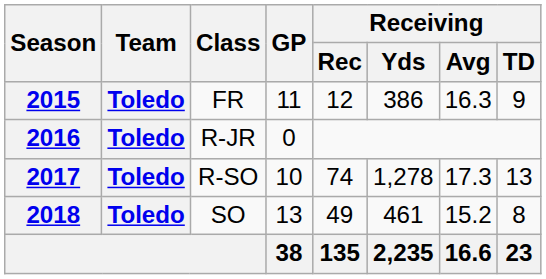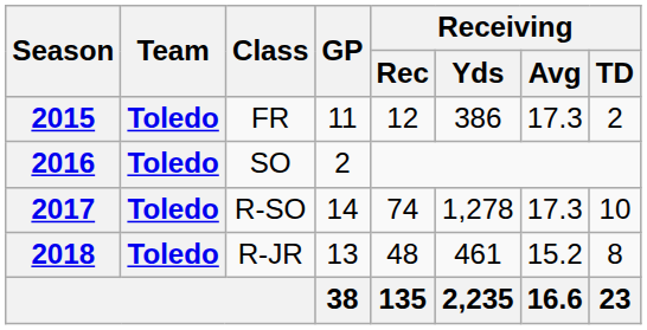 <table class="wikitable" style="text-align: center;">
 <tr>
 <th rowspan="2">Season</th>
 <th rowspan="2">Team</th>
 <th rowspan="2">Class</th>
 <th rowspan="2">GP</th>
 <th colspan="4">Receiving</th>
 </tr>
 <tr>
 <th>Rec</th>
 <th>Yds</th>
 <th>Avg</th>
 <th>TD</th>
 </tr>
 <tr>
 <th><a href='#'>2015</a></th>
 <th><a href='#'>Toledo</a></th>
 <td>FR</td>
 <td>11</td>
 <td>12</td>
 <td>386</td>
-<td>16.3</td>
-<td>9</td>
+<td>17.3</td>
+<td>2</td>
 </tr>
 <tr>
 <th><a href='#'>2016</a></th>
 <th><a href='#'>Toledo</a></th>
-<td>R-JR</td>
-<td>0</td>
+<td>SO</td>
+<td>2</td>
 <td colspan="4"></td>
 </tr>
 <tr>
 <th><a href='#'>2017</a></th>
 <th><a href='#'>Toledo</a></th>
 <td>R-SO</td>
-<td>10</td>
+<td>14</td>
 <td>74</td>
 <td>1,278</td>
 <td>17.3</td>
-<td>13</td>
+<td>10</td>
 </tr>
 <tr>
 <th><a href='#'>2018</a></th>
 <th><a href='#'>Toledo</a></th>
-<td>SO</td>
+<td>R-JR</td>
 <td>13</td>
-<td>49</td>
+<td>48</td>
 <td>461</td>
 <td>15.2</td>
 <td>8</td>
 </tr>
 <tr>
 <th colspan="3"></th>
 <th>38</th>
 <th>135</th>
 <th>2,235</th>
 <th>16.6</th>
 <th>23</th>
 </tr>
 </table>
